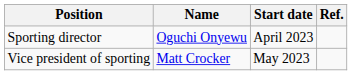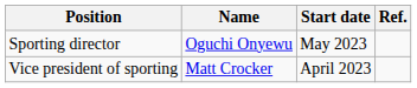 <table class="wikitable">
 <tr>
 <th>Position</th>
 <th>Name</th>
 <th>Start date</th>
 <th>Ref.</th>
 </tr>
 <tr>
 <td>Sporting director</td>
 <td> <a href='#'>Oguchi Onyewu</a></td>
-<td>April 2023</td>
+<td>May 2023</td>
 <td></td>
 </tr>
 <tr>
 <td>Vice president of sporting</td>
 <td> <a href='#'>Matt Crocker</a></td>
-<td>May 2023</td>
+<td>April 2023</td>
 <td></td>
 </tr>
 </table>
